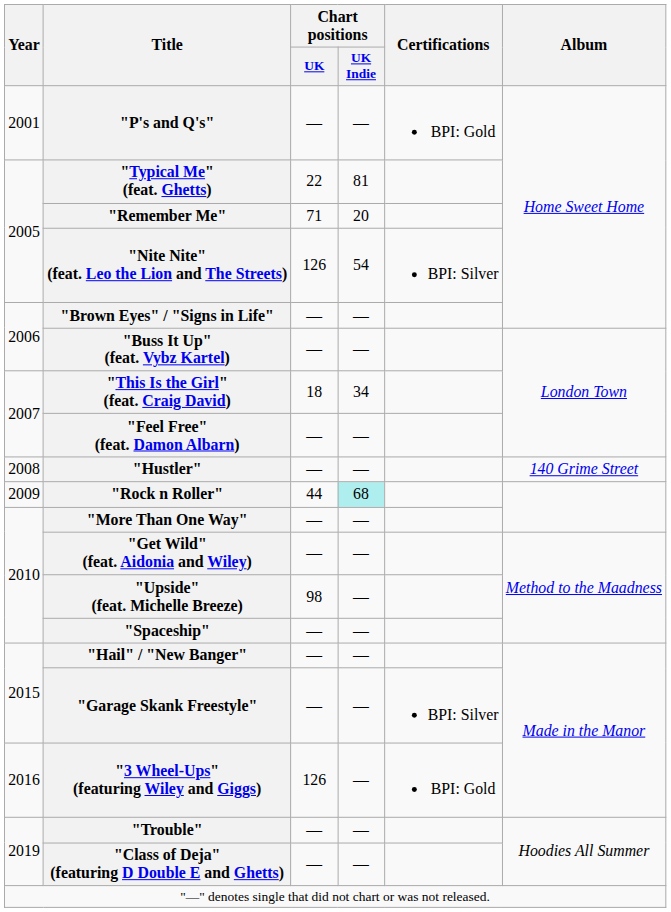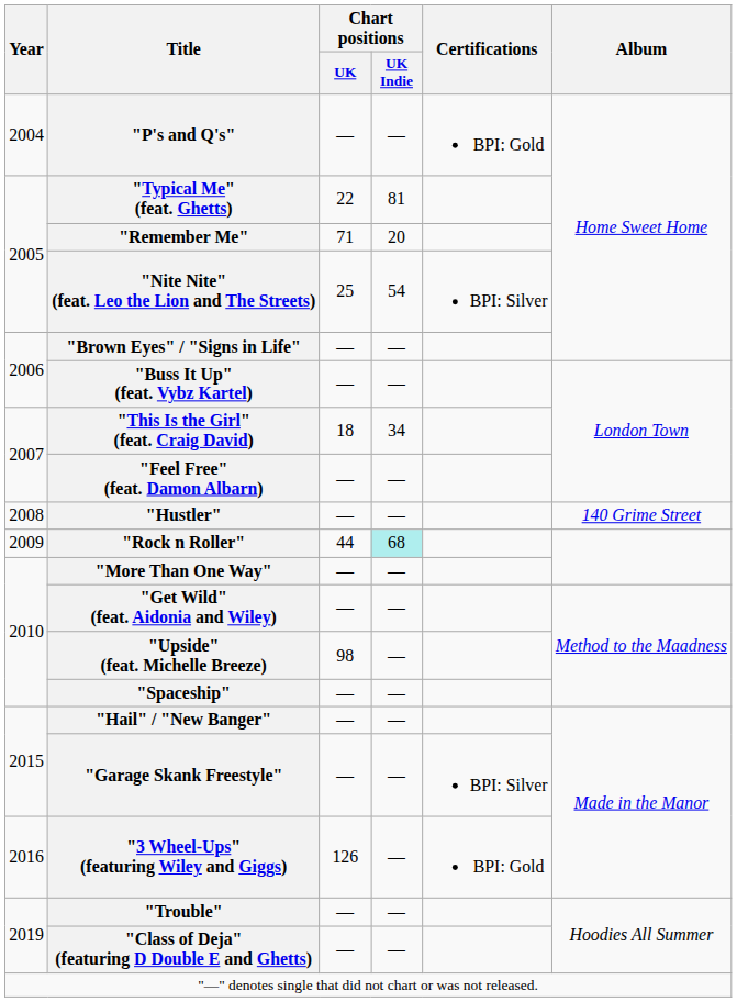 <table class="wikitable plainrowheaders" style="text-align:center;">
 <tr>
 <th scope="col" rowspan="2">Year</th>
 <th scope="col" rowspan="2">Title</th>
 <th scope="col" colspan="2">Chart positions</th>
 <th scope="col" rowspan="2">Certifications</th>
 <th scope="col" rowspan="2">Album</th>
 </tr>
 <tr>
 <th scope="col" style="width:3em;font-size:85%;"><a href='#'>UK</a><br></th>
 <th scope="col" style="width:3em;font-size:85%;"><a href='#'>UK Indie</a></th>
 </tr>
 <tr>
-<td>2001</td>
+<td>2004</td>
 <th scope="row">"P's and Q's"</th>
 <td>—</td>
 <td>—</td>
 <td><br><ul><li>BPI: Gold</li></ul></td>
 <td rowspan="5"><em><a href='#'>Home Sweet Home</a></em></td>
 </tr>
 <tr>
 <td rowspan="3">2005</td>
 <th scope="row">"<a href='#'>Typical Me</a>"<br><span>(feat. <a href='#'>Ghetts</a>)</span></th>
 <td>22</td>
 <td>81</td>
 <td></td>
 </tr>
 <tr>
 <th scope="row">"Remember Me"</th>
 <td>71</td>
 <td>20</td>
 <td></td>
 </tr>
 <tr>
 <th scope="row">"Nite Nite"<br><span>(feat. <a href='#'>Leo the Lion</a> and <a href='#'>The Streets</a>)</span></th>
-<td>126</td>
+<td>25</td>
 <td>54</td>
 <td><br><ul><li>BPI: Silver</li></ul></td>
 </tr>
 <tr>
 <td rowspan="2">2006</td>
 <th scope="row">"Brown Eyes" / "Signs in Life"</th>
 <td>—</td>
 <td>—</td>
 <td></td>
 </tr>
 <tr>
 <th scope="row">"Buss It Up"<br><span>(feat. <a href='#'>Vybz Kartel</a>)</span></th>
 <td>—</td>
 <td>—</td>
 <td></td>
 <td rowspan="3"><em><a href='#'>London Town</a></em></td>
 </tr>
 <tr>
 <td rowspan="2">2007</td>
 <th scope="row">"<a href='#'>This Is the Girl</a>"<br><span>(feat. <a href='#'>Craig David</a>)</span></th>
 <td>18</td>
 <td>34</td>
 <td></td>
 </tr>
 <tr>
 <th scope="row">"Feel Free"<br><span>(feat. <a href='#'>Damon Albarn</a>)</span></th>
 <td>—</td>
 <td>—</td>
 <td></td>
 </tr>
 <tr>
 <td>2008</td>
 <th scope="row">"Hustler"</th>
 <td>—</td>
 <td>—</td>
 <td></td>
 <td><em><a href='#'>140 Grime Street</a></em></td>
 </tr>
 <tr>
 <td>2009</td>
 <th scope="row">"Rock n Roller"</th>
 <td>44</td>
 <td style="background: paleturquoise;">68</td>
 <td></td>
 <td rowspan="2"></td>
 </tr>
 <tr>
 <td rowspan="4">2010</td>
 <th scope="row">"More Than One Way"</th>
 <td>—</td>
 <td>—</td>
 <td></td>
 </tr>
 <tr>
 <th scope="row">"Get Wild"<br><span>(feat. <a href='#'>Aidonia</a> and <a href='#'>Wiley</a>)</span></th>
 <td>—</td>
 <td>—</td>
 <td></td>
 <td rowspan="3"><em><a href='#'>Method to the Maadness</a></em></td>
 </tr>
 <tr>
 <th scope="row">"Upside"<br><span>(feat. Michelle Breeze)</span></th>
 <td>98</td>
 <td>—</td>
 <td></td>
 </tr>
 <tr>
 <th scope="row">"Spaceship"</th>
 <td>—</td>
 <td>—</td>
 <td></td>
 </tr>
 <tr>
 <td rowspan="2">2015</td>
 <th scope="row">"Hail" / "New Banger"</th>
 <td>—</td>
 <td>—</td>
 <td></td>
 <td rowspan="3"><em><a href='#'>Made in the Manor</a></em></td>
 </tr>
 <tr>
 <th scope="row">"Garage Skank Freestyle"</th>
 <td>—</td>
 <td>—</td>
 <td><br><ul><li>BPI: Silver</li></ul></td>
 </tr>
 <tr>
 <td>2016</td>
 <th scope="row">"<a href='#'>3 Wheel-Ups</a>"<br><span>(featuring <a href='#'>Wiley</a> and <a href='#'>Giggs</a>)</span></th>
 <td>126</td>
 <td>—</td>
 <td><br><ul><li>BPI: Gold</li></ul></td>
 </tr>
 <tr>
 <td rowspan="2">2019</td>
 <th scope="row">"Trouble"<br><span></span></th>
 <td>—</td>
 <td>—</td>
 <td></td>
 <td rowspan="2"><em>Hoodies All Summer</em></td>
 </tr>
 <tr>
 <th scope="row">"Class of Deja"<br><span>(featuring <a href='#'>D Double E</a> and <a href='#'>Ghetts</a>)</span></th>
 <td>—</td>
 <td>—</td>
 <td></td>
 </tr>
 <tr>
 <td colspan="14" style="text-align:center; font-size:85%;">"—" denotes single that did not chart or was not released.</td>
 </tr>
 </table>
